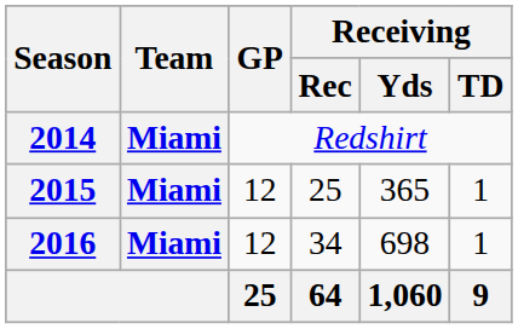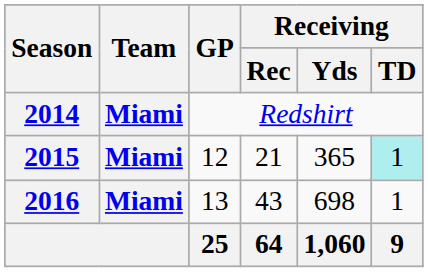 <table class="wikitable" style="text-align:center;">
 <tr>
 <th rowspan="2">Season</th>
 <th rowspan="2">Team</th>
 <th rowspan="2">GP</th>
 <th colspan="3">Receiving</th>
 </tr>
 <tr>
 <th>Rec</th>
 <th>Yds</th>
 <th>TD</th>
 </tr>
 <tr>
 <th><a href='#'>2014</a></th>
 <th><a href='#'>Miami</a></th>
 <td colspan="4"> <em><a href='#'>Redshirt</a></em></td>
 </tr>
 <tr>
 <th><a href='#'>2015</a></th>
 <th><a href='#'>Miami</a></th>
 <td>12</td>
-<td>25</td>
+<td>21</td>
 <td>365</td>
-<td>1</td>
+<td style="background: paleturquoise;">1</td>
 </tr>
 <tr>
 <th><a href='#'>2016</a></th>
 <th><a href='#'>Miami</a></th>
-<td>12</td>
-<td>34</td>
+<td>13</td>
+<td>43</td>
 <td>698</td>
 <td>1</td>
 </tr>
 <tr>
 <th colspan="2"></th>
 <th>25</th>
 <th>64</th>
 <th>1,060</th>
 <th>9</th>
 </tr>
 </table>
